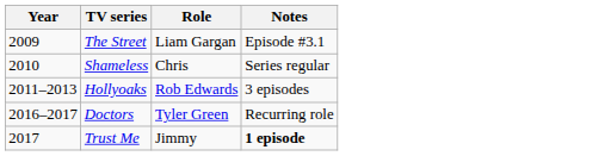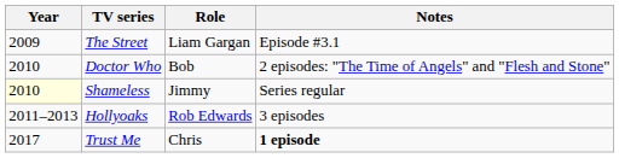 <table class="wikitable sortable">
 <tr>
 <th>Year</th>
 <th>TV series</th>
 <th>Role</th>
 <th>Notes</th>
 </tr>
 <tr>
 <td>2009</td>
 <td><em><a href='#'>The Street</a></em></td>
 <td>Liam Gargan</td>
 <td>Episode #3.1</td>
 </tr>
 <tr>
 <td>2010</td>
+<td><em><a href='#'>Doctor Who</a></em></td>
+<td>Bob</td>
+<td>2 episodes: "<a href='#'>The Time of Angels</a>" and "<a href='#'>Flesh and Stone</a>"</td>
+</tr>
+<tr>
+<td style="background: lightyellow;">2010</td>
 <td><em><a href='#'>Shameless</a></em></td>
-<td>Chris</td>
+<td>Jimmy</td>
 <td>Series regular</td>
 </tr>
 <tr>
 <td>2011–2013</td>
 <td><em><a href='#'>Hollyoaks</a></em></td>
 <td><a href='#'>Rob Edwards</a></td>
 <td>3 episodes</td>
 </tr>
 <tr>
-<td>2016–2017</td>
-<td><em><a href='#'>Doctors</a></em></td>
-<td><a href='#'>Tyler Green</a></td>
-<td>Recurring role</td>
-</tr>
-<tr>
 <td>2017</td>
 <td><em><a href='#'>Trust Me</a></em></td>
-<td>Jimmy</td>
+<td>Chris</td>
 <td><strong>1 episode</strong></td>
 </tr>
 </table>
